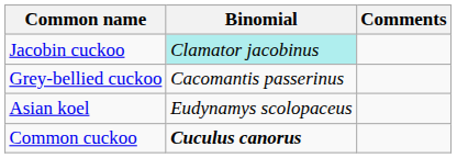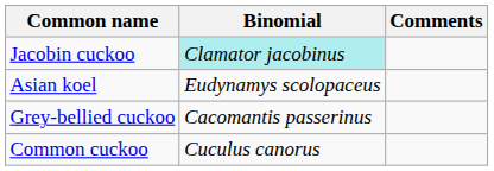 <table class="wikitable">
 <tr>
 <th>Common name</th>
 <th>Binomial</th>
 <th>Comments</th>
 </tr>
 <tr>
 <td><a href='#'>Jacobin cuckoo</a></td>
 <td style="background: paleturquoise;"><em>Clamator jacobinus</em></td>
 <td></td>
 </tr>
 <tr>
+<td><a href='#'>Asian koel</a></td>
+<td><em>Eudynamys scolopaceus</em></td>
+<td></td>
+</tr>
+<tr>
 <td><a href='#'>Grey-bellied cuckoo</a></td>
 <td><em>Cacomantis passerinus</em></td>
 <td></td>
 </tr>
 <tr>
-<td><a href='#'>Asian koel</a></td>
-<td><em>Eudynamys scolopaceus</em></td>
-<td></td>
-</tr>
-<tr>
 <td><a href='#'>Common cuckoo</a></td>
-<td><strong><em>Cuculus canorus</em></strong></td>
+<td><em>Cuculus canorus</em></td>
 <td></td>
 </tr>
 </table>
